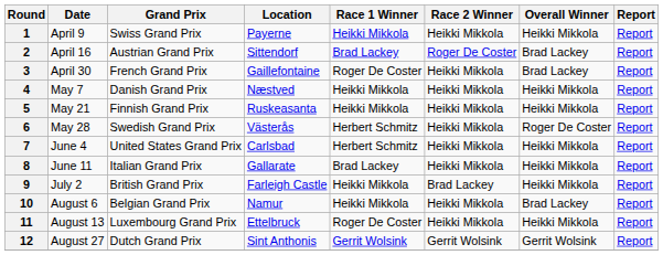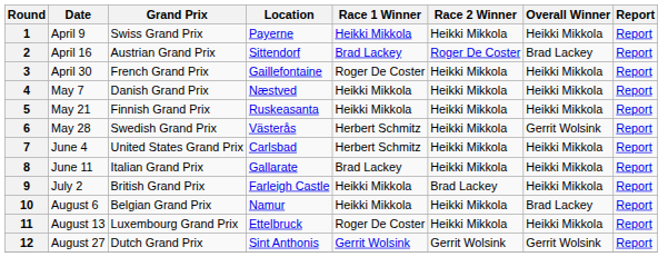 <table class="wikitable" style="font-size: 95%;">
 <tr>
 <th align=center>Round</th>
 <th align=center>Date</th>
 <th align=center>Grand Prix</th>
 <th align=center>Location</th>
 <th align=center>Race 1 Winner</th>
 <th align=center>Race 2 Winner</th>
 <th align=center>Overall Winner</th>
 <th align=center>Report</th>
 </tr>
 <tr>
 <th>1</th>
 <td>April 9</td>
 <td> Swiss Grand Prix</td>
 <td><a href='#'>Payerne</a></td>
 <td> <a href='#'>Heikki Mikkola</a></td>
 <td> Heikki Mikkola</td>
 <td> Heikki Mikkola</td>
 <td><a href='#'>Report</a></td>
 </tr>
 <tr>
 <th>2</th>
 <td>April 16</td>
 <td> Austrian Grand Prix</td>
 <td><a href='#'>Sittendorf</a></td>
 <td> <a href='#'>Brad Lackey</a></td>
 <td> <a href='#'>Roger De Coster</a></td>
 <td> Brad Lackey</td>
 <td><a href='#'>Report</a></td>
 </tr>
 <tr>
 <th>3</th>
 <td>April 30</td>
 <td> French Grand Prix</td>
 <td><a href='#'>Gaillefontaine</a></td>
 <td> Roger De Coster</td>
 <td> Heikki Mikkola</td>
-<td> Brad Lackey</td>
+<td> Heikki Mikkola</td>
 <td><a href='#'>Report</a></td>
 </tr>
 <tr>
 <th>4</th>
 <td>May 7</td>
 <td> Danish Grand Prix</td>
 <td><a href='#'>Næstved</a></td>
 <td> Heikki Mikkola</td>
 <td> Heikki Mikkola</td>
 <td> Heikki Mikkola</td>
 <td><a href='#'>Report</a></td>
 </tr>
 <tr>
 <th>5</th>
 <td>May 21</td>
 <td> Finnish Grand Prix</td>
 <td><a href='#'>Ruskeasanta</a></td>
 <td> Heikki Mikkola</td>
 <td> Heikki Mikkola</td>
 <td> Heikki Mikkola</td>
 <td><a href='#'>Report</a></td>
 </tr>
 <tr>
 <th>6</th>
 <td>May 28</td>
 <td> Swedish Grand Prix</td>
 <td><a href='#'>Västerås</a></td>
 <td> Herbert Schmitz</td>
 <td> Heikki Mikkola</td>
-<td> Roger De Coster</td>
+<td> Gerrit Wolsink</td>
 <td><a href='#'>Report</a></td>
 </tr>
 <tr>
 <th>7</th>
 <td>June 4</td>
 <td> United States Grand Prix</td>
 <td><a href='#'>Carlsbad</a></td>
 <td> Herbert Schmitz</td>
 <td> Heikki Mikkola</td>
 <td> Heikki Mikkola</td>
 <td><a href='#'>Report</a></td>
 </tr>
 <tr>
 <th>8</th>
 <td>June 11</td>
 <td> Italian Grand Prix</td>
 <td><a href='#'>Gallarate</a></td>
 <td> Brad Lackey</td>
 <td> Heikki Mikkola</td>
 <td> Heikki Mikkola</td>
 <td><a href='#'>Report</a></td>
 </tr>
 <tr>
 <th>9</th>
 <td>July 2</td>
 <td> British Grand Prix</td>
 <td><a href='#'>Farleigh Castle</a></td>
 <td> Heikki Mikkola</td>
 <td> Brad Lackey</td>
 <td> Heikki Mikkola</td>
 <td><a href='#'>Report</a></td>
 </tr>
 <tr>
 <th>10</th>
 <td>August 6</td>
 <td> Belgian Grand Prix</td>
 <td><a href='#'>Namur</a></td>
 <td> Heikki Mikkola</td>
 <td> Heikki Mikkola</td>
 <td> Brad Lackey</td>
 <td><a href='#'>Report</a></td>
 </tr>
 <tr>
 <th>11</th>
 <td>August 13</td>
 <td> Luxembourg Grand Prix</td>
 <td><a href='#'>Ettelbruck</a></td>
 <td> Roger De Coster</td>
 <td> Heikki Mikkola</td>
 <td> Heikki Mikkola</td>
 <td><a href='#'>Report</a></td>
 </tr>
 <tr>
 <th>12</th>
 <td>August 27</td>
 <td> Dutch Grand Prix</td>
 <td><a href='#'>Sint Anthonis</a></td>
 <td> <a href='#'>Gerrit Wolsink</a></td>
 <td> Gerrit Wolsink</td>
 <td> Gerrit Wolsink</td>
 <td><a href='#'>Report</a></td>
 </tr>
 <tr>
 </tr>
 </table>
